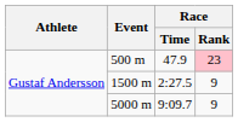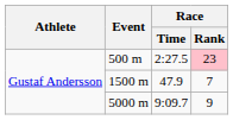 <table class="wikitable" border="1" style="font-size:90%">
 <tr>
 <th rowspan=2>Athlete</th>
 <th rowspan=2>Event</th>
 <th colspan=2>Race</th>
 </tr>
 <tr>
 <th>Time</th>
 <th>Rank</th>
 </tr>
 <tr>
 <td rowspan=3><a href='#'>Gustaf Andersson</a></td>
 <td>500 m</td>
-<td align=center>47.9</td>
+<td align=center>2:27.5</td>
 <td align=center style="background: pink;">23</td>
 </tr>
 <tr>
 <td>1500 m</td>
-<td align=center>2:27.5</td>
-<td align=center>9</td>
+<td align=center>47.9</td>
+<td align=center>7</td>
 </tr>
 <tr>
 <td>5000 m</td>
 <td align=center>9:09.7</td>
 <td align=center>9</td>
 </tr>
 </table>
